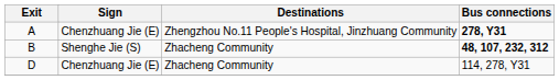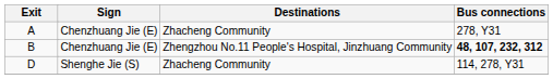 <table class=wikitable>
 <tr>
 <th style="width:70px" colspan=4>Exit</th>
 <th>Sign</th>
 <th>Destinations</th>
 <th>Bus connections</th>
 </tr>
 <tr>
 <td align=center colspan=4>A</td>
 <td>Chenzhuang Jie (E)</td>
-<td>Zhengzhou No.11 People's Hospital, Jinzhuang Community</td>
-<td><strong>278, Y31</strong></td>
+<td>Zhacheng Community</td>
+<td>278, Y31</td>
 </tr>
 <tr>
 <td align=center colspan=4>B</td>
-<td>Shenghe Jie (S)</td>
-<td>Zhacheng Community</td>
+<td>Chenzhuang Jie (E)</td>
+<td>Zhengzhou No.11 People's Hospital, Jinzhuang Community</td>
 <td><strong>48, 107, 232, 312</strong></td>
 </tr>
 <tr>
 <td align=center colspan=4>D</td>
-<td>Chenzhuang Jie (E)</td>
+<td>Shenghe Jie (S)</td>
 <td>Zhacheng Community</td>
 <td>114, 278, Y31</td>
 </tr>
 <tr>
 </tr>
 </table>
